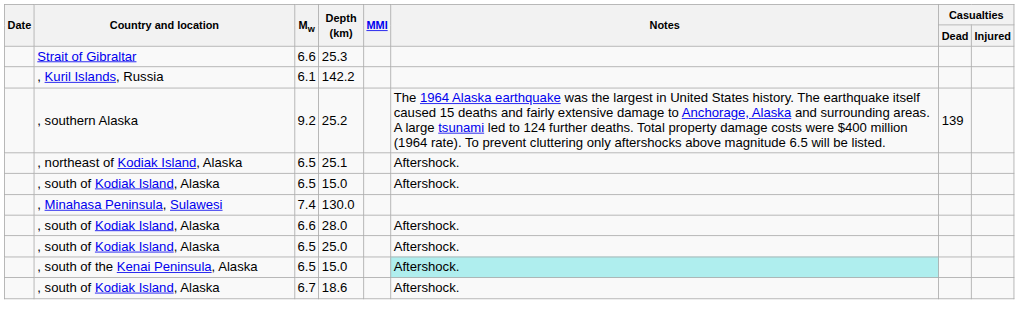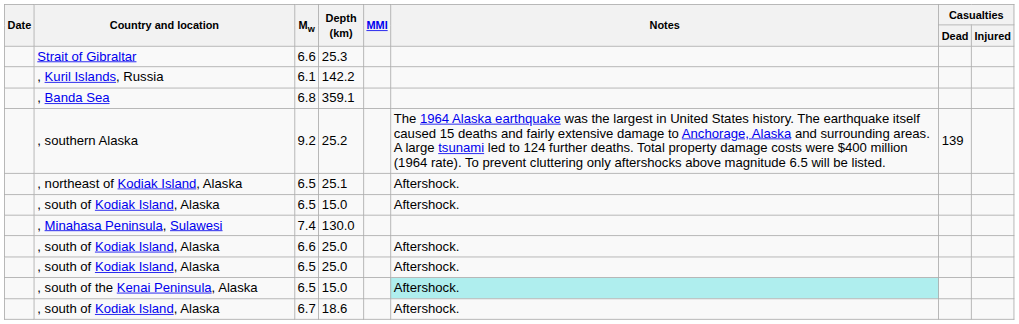 <table class="wikitable sortable sort-under" style="border:1px black; margin-left:1em;">
 <tr>
 <th rowspan="2"><small>Date</small></th>
 <th rowspan="2" style="width: 310px"><small>Country and location</small></th>
 <th rowspan="2"><small>M<sub>w</sub></small></th>
 <th rowspan="2"><small>Depth (km)</small></th>
 <th rowspan="2"><small><a href='#'>MMI</a></small></th>
 <th rowspan="2" class="unsortable"><small>Notes</small></th>
 <th colspan="2"><small>Casualties</small></th>
 </tr>
 <tr>
 <th><small>Dead</small></th>
 <th><small>Injured</small></th>
 </tr>
 <tr>
 <td></td>
 <td><a href='#'>Strait of Gibraltar</a></td>
 <td>6.6</td>
 <td>25.3</td>
 <td></td>
 <td></td>
 <td></td>
 <td></td>
 </tr>
 <tr>
 <td></td>
 <td>, <a href='#'>Kuril Islands</a>, Russia</td>
 <td>6.1</td>
 <td>142.2</td>
+<td></td>
+<td></td>
+<td></td>
+<td></td>
+</tr>
+<tr>
+<td></td>
+<td>, <a href='#'>Banda Sea</a></td>
+<td>6.8</td>
+<td>359.1</td>
 <td></td>
 <td></td>
 <td></td>
 <td></td>
 </tr>
 <tr>
 <td></td>
 <td>, southern Alaska</td>
 <td>9.2</td>
 <td>25.2</td>
 <td></td>
 <td>The <a href='#'>1964 Alaska earthquake</a> was the largest in United States history. The earthquake itself caused 15 deaths and fairly extensive damage to <a href='#'>Anchorage, Alaska</a> and surrounding areas. A large <a href='#'>tsunami</a> led to 124 further deaths. Total property damage costs were $400 million (1964 rate). To prevent cluttering only aftershocks above magnitude 6.5 will be listed.</td>
 <td>139</td>
 <td></td>
 </tr>
 <tr>
 <td></td>
 <td>, northeast of <a href='#'>Kodiak Island</a>, Alaska</td>
 <td>6.5</td>
 <td>25.1</td>
 <td></td>
 <td>Aftershock.</td>
 <td></td>
 <td></td>
 </tr>
 <tr>
 <td></td>
 <td>, south of <a href='#'>Kodiak Island</a>, Alaska</td>
 <td>6.5</td>
 <td>15.0</td>
 <td></td>
 <td>Aftershock.</td>
 <td></td>
 <td></td>
 </tr>
 <tr>
 <td></td>
 <td>, <a href='#'>Minahasa Peninsula</a>, <a href='#'>Sulawesi</a></td>
 <td>7.4</td>
 <td>130.0</td>
 <td></td>
 <td></td>
 <td></td>
 <td></td>
 </tr>
 <tr>
 <td></td>
 <td>, south of <a href='#'>Kodiak Island</a>, Alaska</td>
 <td>6.6</td>
-<td>28.0</td>
+<td>25.0</td>
 <td></td>
 <td>Aftershock.</td>
 <td></td>
 <td></td>
 </tr>
 <tr>
 <td></td>
 <td>, south of <a href='#'>Kodiak Island</a>, Alaska</td>
 <td>6.5</td>
 <td>25.0</td>
 <td></td>
 <td>Aftershock.</td>
 <td></td>
 <td></td>
 </tr>
 <tr>
 <td></td>
 <td>, south of the <a href='#'>Kenai Peninsula</a>, Alaska</td>
 <td>6.5</td>
 <td>15.0</td>
 <td></td>
 <td style="background: paleturquoise;">Aftershock.</td>
 <td></td>
 <td></td>
 </tr>
 <tr>
 <td></td>
 <td>, south of <a href='#'>Kodiak Island</a>, Alaska</td>
 <td>6.7</td>
 <td>18.6</td>
 <td></td>
 <td>Aftershock.</td>
 <td></td>
 <td></td>
 </tr>
 </table>
